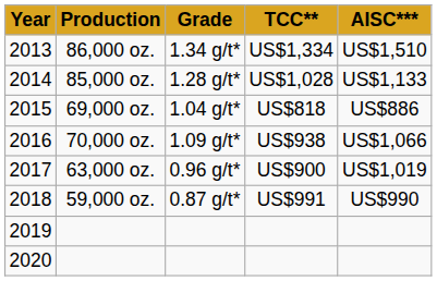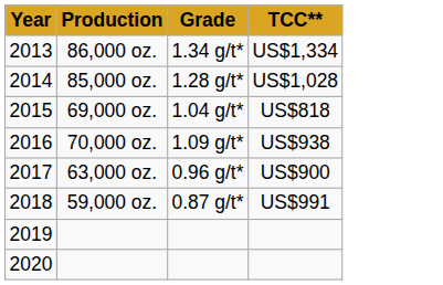 <table class="wikitable">
 <tr align="center" bgcolor="#DAA520">
 <td><strong>Year</strong></td>
 <td><strong>Production</strong></td>
 <td><strong>Grade</strong></td>
 <td><strong>TCC**</strong></td>
-<td><strong>AISC***</strong></td>
 </tr>
 <tr align="center">
 <td>2013</td>
 <td>86,000 oz.</td>
 <td>1.34 g/t*</td>
 <td>US$1,334</td>
-<td>US$1,510</td>
 </tr>
 <tr align="center">
 <td>2014</td>
 <td>85,000 oz.</td>
 <td>1.28 g/t*</td>
 <td>US$1,028</td>
-<td>US$1,133</td>
 </tr>
 <tr align="center">
 <td>2015</td>
 <td>69,000 oz.</td>
 <td>1.04 g/t*</td>
 <td>US$818</td>
-<td>US$886</td>
 </tr>
 <tr align="center">
 <td>2016</td>
 <td>70,000 oz.</td>
 <td>1.09 g/t*</td>
 <td>US$938</td>
-<td>US$1,066</td>
 </tr>
 <tr align="center">
 <td>2017</td>
 <td>63,000 oz.</td>
 <td>0.96 g/t*</td>
 <td>US$900</td>
-<td>US$1,019</td>
 </tr>
 <tr align="center">
 <td>2018</td>
 <td>59,000 oz.</td>
 <td>0.87 g/t*</td>
 <td>US$991</td>
-<td>US$990</td>
 </tr>
 <tr align="center">
 <td>2019</td>
-<td></td>
 <td></td>
 <td></td>
 <td></td>
 </tr>
 <tr align="center">
 <td>2020</td>
 <td></td>
 <td></td>
 <td></td>
-<td></td>
 </tr>
 </table>
